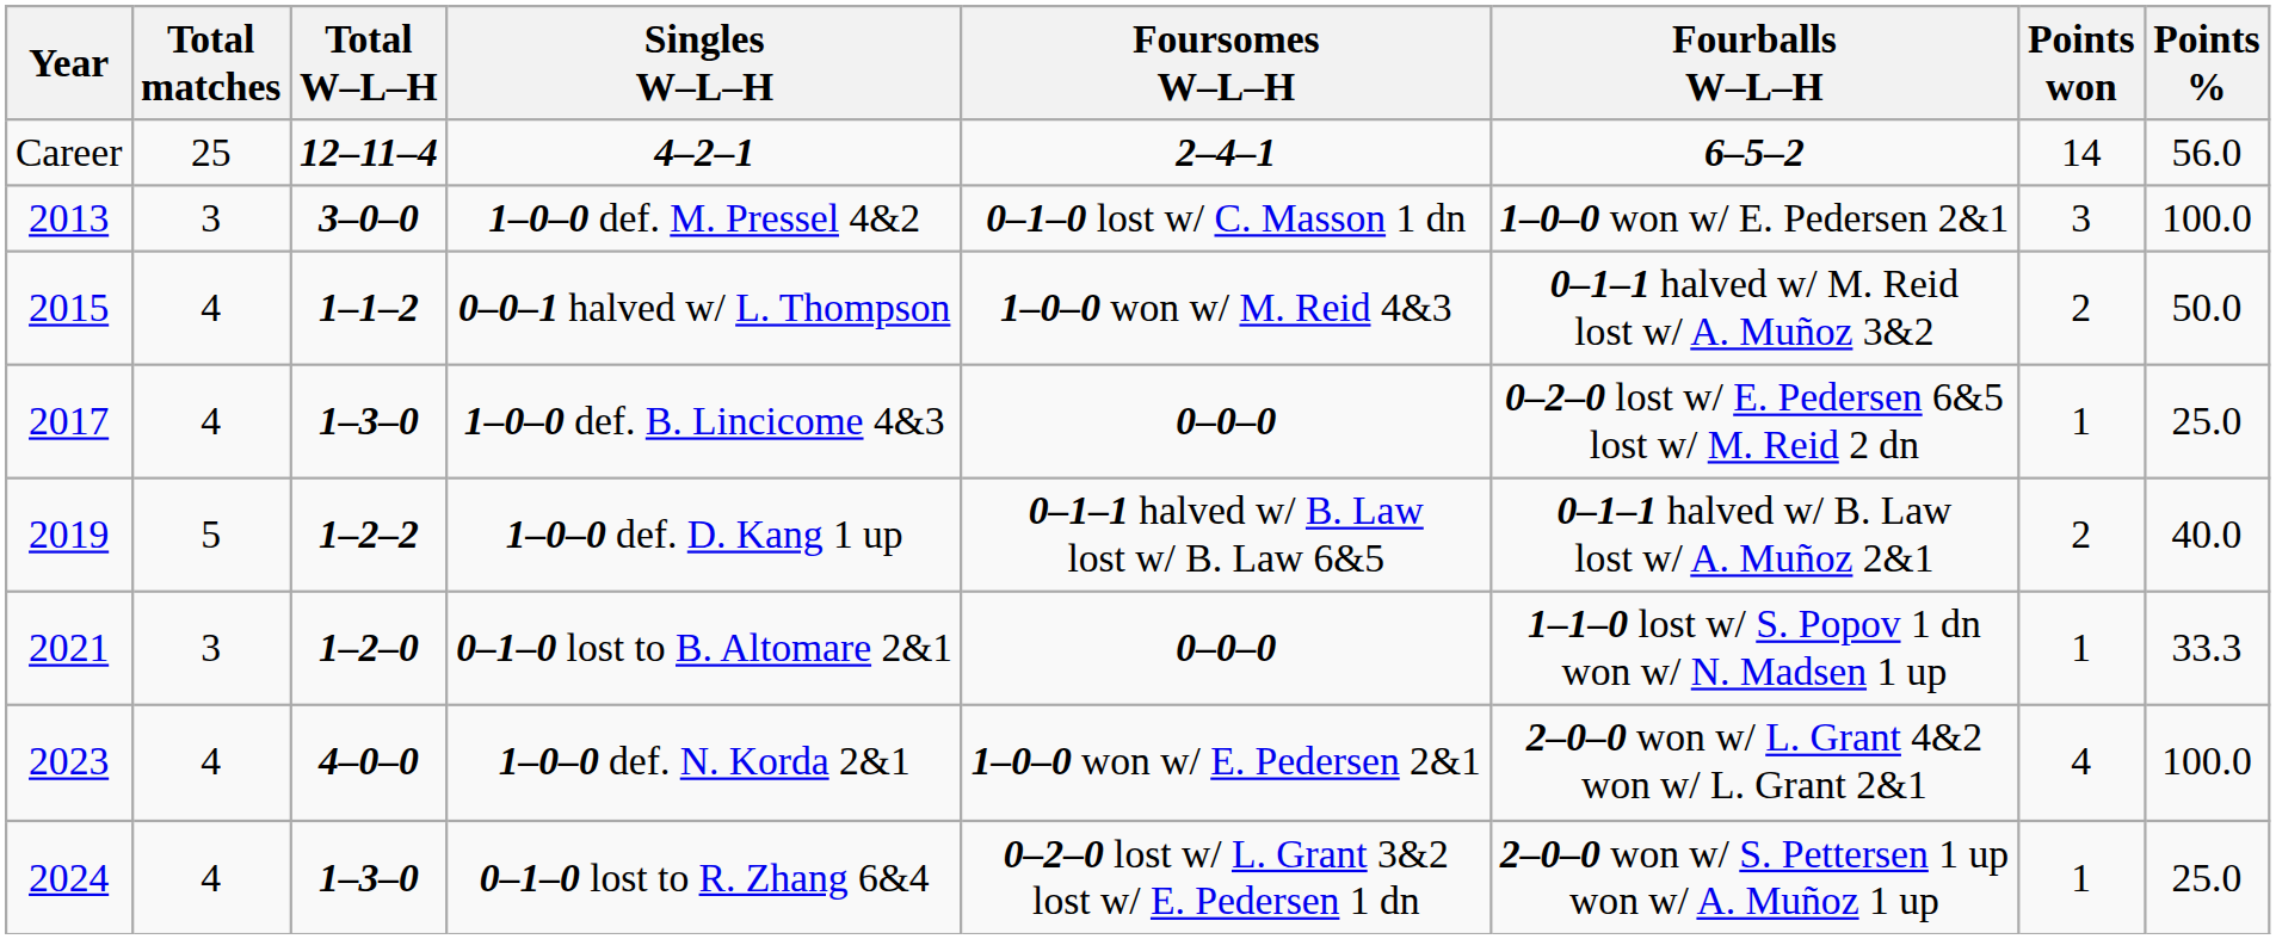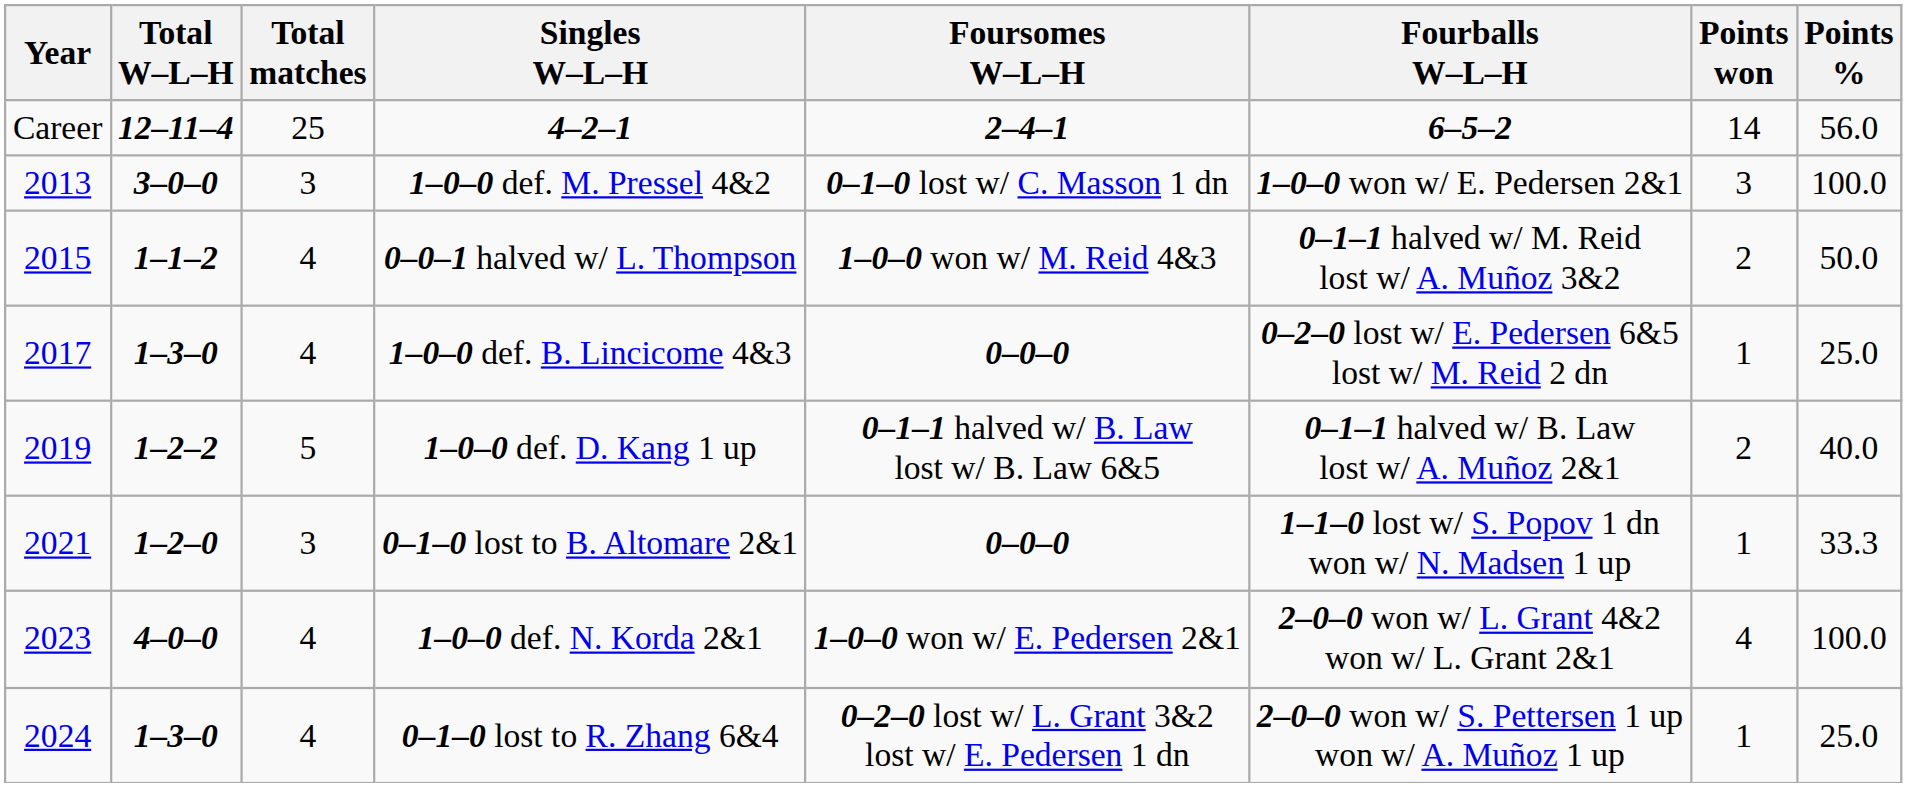 <table class="wikitable" style="text-align:center; font-size: 95%;">
 <tr>
 <th>Year</th>
+<th>Total<br>W–L–H</th>
 <th>Total<br>matches</th>
-<th>Total<br>W–L–H</th>
 <th>Singles<br>W–L–H</th>
 <th>Foursomes<br>W–L–H</th>
 <th>Fourballs<br>W–L–H</th>
 <th>Points<br>won</th>
 <th>Points<br>%</th>
 </tr>
 <tr>
 <td>Career</td>
+<td><strong><em>12–11–4</em></strong></td>
 <td>25</td>
-<td><strong><em>12–11–4</em></strong></td>
 <td><strong><em>4–2–1</em></strong></td>
 <td><strong><em>2–4–1</em></strong></td>
 <td><strong><em>6–5–2</em></strong></td>
 <td>14</td>
 <td>56.0</td>
 </tr>
 <tr>
 <td><a href='#'>2013</a></td>
+<td><strong><em>3–0–0</em></strong></td>
 <td>3</td>
-<td><strong><em>3–0–0</em></strong></td>
 <td><strong><em>1–0–0</em></strong> def. <a href='#'>M. Pressel</a> 4&2</td>
 <td><strong><em>0–1–0</em></strong> lost w/ <a href='#'>C. Masson</a> 1 dn</td>
 <td><strong><em>1–0–0</em></strong> won w/ E. Pedersen 2&1</td>
 <td>3</td>
 <td>100.0</td>
 </tr>
 <tr>
 <td><a href='#'>2015</a></td>
+<td><strong><em>1–1–2</em></strong></td>
 <td>4</td>
-<td><strong><em>1–1–2</em></strong></td>
 <td><strong><em>0–0–1</em></strong> halved w/ <a href='#'>L. Thompson</a></td>
 <td><strong><em>1–0–0</em></strong> won w/ <a href='#'>M. Reid</a> 4&3</td>
 <td><strong><em>0–1–1</em></strong> halved w/ M. Reid<br>lost w/ <a href='#'>A. Muñoz</a> 3&2</td>
 <td>2</td>
 <td>50.0</td>
 </tr>
 <tr>
 <td><a href='#'>2017</a></td>
+<td><strong><em>1–3–0</em></strong></td>
 <td>4</td>
-<td><strong><em>1–3–0</em></strong></td>
 <td><strong><em>1–0–0</em></strong> def. <a href='#'>B. Lincicome</a> 4&3</td>
 <td><strong><em>0–0–0</em></strong></td>
 <td><strong><em>0–2–0</em></strong> lost w/ <a href='#'>E. Pedersen</a> 6&5<br>lost w/ <a href='#'>M. Reid</a> 2 dn</td>
 <td>1</td>
 <td>25.0</td>
 </tr>
 <tr>
 <td><a href='#'>2019</a></td>
+<td><strong><em>1–2–2</em></strong></td>
 <td>5</td>
-<td><strong><em>1–2–2</em></strong></td>
 <td><strong><em>1–0–0</em></strong> def. <a href='#'>D. Kang</a> 1 up</td>
 <td><strong><em>0–1–1</em></strong> halved w/ <a href='#'>B. Law</a> <br>lost w/ B. Law 6&5</td>
 <td><strong><em>0–1–1</em></strong> halved w/ B. Law <br>lost w/ <a href='#'>A. Muñoz</a> 2&1</td>
 <td>2</td>
 <td>40.0</td>
 </tr>
 <tr>
 <td><a href='#'>2021</a></td>
+<td><strong><em>1–2–0</em></strong></td>
 <td>3</td>
-<td><strong><em>1–2–0</em></strong></td>
 <td><strong><em>0–1–0</em></strong> lost to <a href='#'>B. Altomare</a> 2&1</td>
 <td><strong><em>0–0–0</em></strong></td>
 <td><strong><em>1–1–0</em></strong> lost w/ <a href='#'>S. Popov</a> 1 dn <br>won w/ <a href='#'>N. Madsen</a> 1 up</td>
 <td>1</td>
 <td>33.3</td>
 </tr>
 <tr>
 <td><a href='#'>2023</a></td>
+<td><strong><em>4–0–0</em></strong></td>
 <td>4</td>
-<td><strong><em>4–0–0</em></strong></td>
 <td><strong><em>1–0–0</em></strong> def. <a href='#'>N. Korda</a> 2&1</td>
 <td><strong><em>1–0–0</em></strong> won w/ <a href='#'>E. Pedersen</a> 2&1</td>
 <td><strong><em>2–0–0</em></strong> won w/ <a href='#'>L. Grant</a> 4&2 <br>won w/ L. Grant 2&1</td>
 <td>4</td>
 <td>100.0</td>
 </tr>
 <tr>
 <td><a href='#'>2024</a></td>
+<td><strong><em>1–3–0</em></strong></td>
 <td>4</td>
-<td><strong><em>1–3–0</em></strong></td>
 <td><strong><em>0–1–0</em></strong> lost to <a href='#'>R. Zhang</a> 6&4</td>
 <td><strong><em>0–2–0</em></strong> lost w/ <a href='#'>L. Grant</a> 3&2<br>lost w/ <a href='#'>E. Pedersen</a> 1 dn</td>
 <td><strong><em>2–0–0</em></strong> won w/ <a href='#'>S. Pettersen</a> 1 up<br>won w/ <a href='#'>A. Muñoz</a> 1 up</td>
 <td>1</td>
 <td>25.0</td>
 </tr>
 </table>
